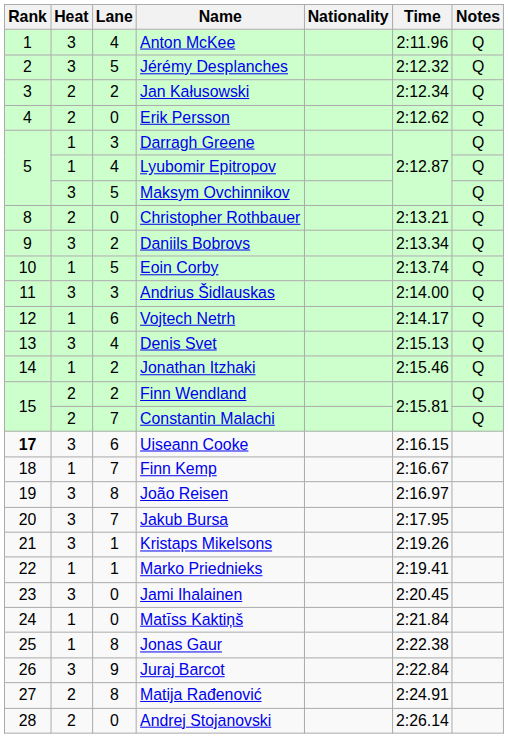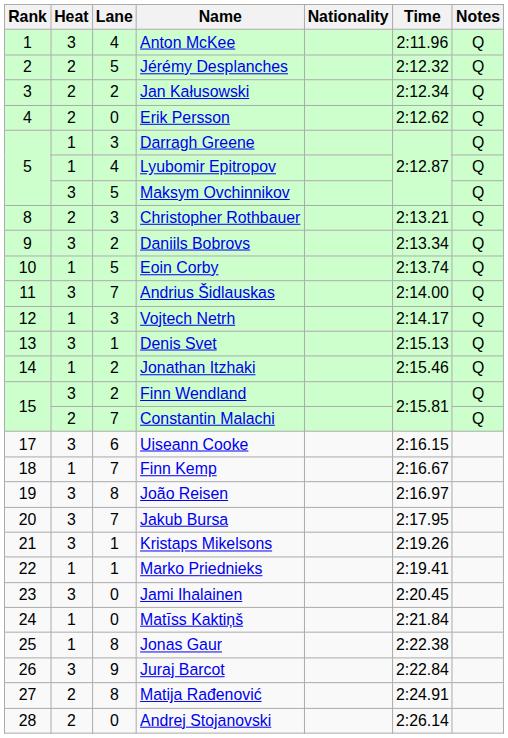 <table class="wikitable sortable" style="text-align:center">
 <tr>
 <th>Rank</th>
 <th>Heat</th>
 <th>Lane</th>
 <th>Name</th>
 <th>Nationality</th>
 <th>Time</th>
 <th>Notes</th>
 </tr>
 <tr bgcolor=ccffcc>
 <td>1</td>
 <td>3</td>
 <td>4</td>
 <td align=left><a href='#'>Anton McKee</a></td>
 <td align=left></td>
 <td>2:11.96</td>
 <td>Q</td>
 </tr>
 <tr bgcolor=ccffcc>
 <td>2</td>
-<td>3</td>
+<td>2</td>
 <td>5</td>
 <td align=left><a href='#'>Jérémy Desplanches</a></td>
 <td align=left></td>
 <td>2:12.32</td>
 <td>Q</td>
 </tr>
 <tr bgcolor=ccffcc>
 <td>3</td>
 <td>2</td>
 <td>2</td>
 <td align=left><a href='#'>Jan Kałusowski</a></td>
 <td align=left></td>
 <td>2:12.34</td>
 <td>Q</td>
 </tr>
 <tr bgcolor=ccffcc>
 <td>4</td>
 <td>2</td>
 <td>0</td>
 <td align=left><a href='#'>Erik Persson</a></td>
 <td align=left></td>
 <td>2:12.62</td>
 <td>Q</td>
 </tr>
 <tr bgcolor=ccffcc>
 <td rowspan=3>5</td>
 <td>1</td>
 <td>3</td>
 <td align=left><a href='#'>Darragh Greene</a></td>
 <td align=left></td>
 <td rowspan=3>2:12.87</td>
 <td>Q</td>
 </tr>
 <tr bgcolor=ccffcc>
 <td>1</td>
 <td>4</td>
 <td align=left><a href='#'>Lyubomir Epitropov</a></td>
 <td align=left></td>
 <td>Q</td>
 </tr>
 <tr bgcolor=ccffcc>
 <td>3</td>
 <td>5</td>
 <td align=left><a href='#'>Maksym Ovchinnikov</a></td>
 <td align=left></td>
 <td>Q</td>
 </tr>
 <tr bgcolor=ccffcc>
 <td>8</td>
 <td>2</td>
-<td>0</td>
+<td>3</td>
 <td align=left><a href='#'>Christopher Rothbauer</a></td>
 <td align=left></td>
 <td>2:13.21</td>
 <td>Q</td>
 </tr>
 <tr bgcolor=ccffcc>
 <td>9</td>
 <td>3</td>
 <td>2</td>
 <td align=left><a href='#'>Daniils Bobrovs</a></td>
 <td align=left></td>
 <td>2:13.34</td>
 <td>Q</td>
 </tr>
 <tr bgcolor=ccffcc>
 <td>10</td>
 <td>1</td>
 <td>5</td>
 <td align=left><a href='#'>Eoin Corby</a></td>
 <td align=left></td>
 <td>2:13.74</td>
 <td>Q</td>
 </tr>
 <tr bgcolor=ccffcc>
 <td>11</td>
 <td>3</td>
-<td>3</td>
+<td>7</td>
 <td align=left><a href='#'>Andrius Šidlauskas</a></td>
 <td align=left></td>
 <td>2:14.00</td>
 <td>Q</td>
 </tr>
 <tr bgcolor=ccffcc>
 <td>12</td>
 <td>1</td>
-<td>6</td>
+<td>3</td>
 <td align=left><a href='#'>Vojtech Netrh</a></td>
 <td align=left></td>
 <td>2:14.17</td>
 <td>Q</td>
 </tr>
 <tr bgcolor=ccffcc>
 <td>13</td>
 <td>3</td>
-<td>4</td>
+<td>1</td>
 <td align=left><a href='#'>Denis Svet</a></td>
 <td align=left></td>
 <td>2:15.13</td>
 <td>Q</td>
 </tr>
 <tr bgcolor=ccffcc>
 <td>14</td>
 <td>1</td>
 <td>2</td>
 <td align=left><a href='#'>Jonathan Itzhaki</a></td>
 <td align=left></td>
 <td>2:15.46</td>
 <td>Q</td>
 </tr>
 <tr bgcolor=ccffcc>
 <td rowspan=2>15</td>
-<td>2</td>
+<td>3</td>
 <td>2</td>
 <td align=left><a href='#'>Finn Wendland</a></td>
 <td align=left></td>
 <td rowspan=2>2:15.81</td>
 <td>Q</td>
 </tr>
 <tr bgcolor=ccffcc>
 <td>2</td>
 <td>7</td>
 <td align=left><a href='#'>Constantin Malachi</a></td>
 <td align=left></td>
 <td>Q</td>
 </tr>
 <tr>
-<td><strong>17</strong></td>
+<td>17</td>
 <td>3</td>
 <td>6</td>
 <td align=left><a href='#'>Uiseann Cooke</a></td>
 <td align=left></td>
 <td>2:16.15</td>
 <td></td>
 </tr>
 <tr>
 <td>18</td>
 <td>1</td>
 <td>7</td>
 <td align=left><a href='#'>Finn Kemp</a></td>
 <td align=left></td>
 <td>2:16.67</td>
 <td></td>
 </tr>
 <tr>
 <td>19</td>
 <td>3</td>
 <td>8</td>
 <td align=left><a href='#'>João Reisen</a></td>
 <td align=left></td>
 <td>2:16.97</td>
 <td></td>
 </tr>
 <tr>
 <td>20</td>
 <td>3</td>
 <td>7</td>
 <td align=left><a href='#'>Jakub Bursa</a></td>
 <td align=left></td>
 <td>2:17.95</td>
 <td></td>
 </tr>
 <tr>
 <td>21</td>
 <td>3</td>
 <td>1</td>
 <td align=left><a href='#'>Kristaps Mikelsons</a></td>
 <td align=left></td>
 <td>2:19.26</td>
 <td></td>
 </tr>
 <tr>
 <td>22</td>
 <td>1</td>
 <td>1</td>
 <td align=left><a href='#'>Marko Priednieks</a></td>
 <td align=left></td>
 <td>2:19.41</td>
 <td></td>
 </tr>
 <tr>
 <td>23</td>
 <td>3</td>
 <td>0</td>
 <td align=left><a href='#'>Jami Ihalainen</a></td>
 <td align=left></td>
 <td>2:20.45</td>
 <td></td>
 </tr>
 <tr>
 <td>24</td>
 <td>1</td>
 <td>0</td>
 <td align=left><a href='#'>Matīss Kaktiņš</a></td>
 <td align=left></td>
 <td>2:21.84</td>
 <td></td>
 </tr>
 <tr>
 <td>25</td>
 <td>1</td>
 <td>8</td>
 <td align=left><a href='#'>Jonas Gaur</a></td>
 <td align=left></td>
 <td>2:22.38</td>
 <td></td>
 </tr>
 <tr>
 <td>26</td>
 <td>3</td>
 <td>9</td>
 <td align=left><a href='#'>Juraj Barcot</a></td>
 <td align=left></td>
 <td>2:22.84</td>
 <td></td>
 </tr>
 <tr>
 <td>27</td>
 <td>2</td>
 <td>8</td>
 <td align=left><a href='#'>Matija Rađenović</a></td>
 <td align=left></td>
 <td>2:24.91</td>
 <td></td>
 </tr>
 <tr>
 <td>28</td>
 <td>2</td>
 <td>0</td>
 <td align=left><a href='#'>Andrej Stojanovski</a></td>
 <td align=left></td>
 <td>2:26.14</td>
 <td></td>
 </tr>
 </table>
